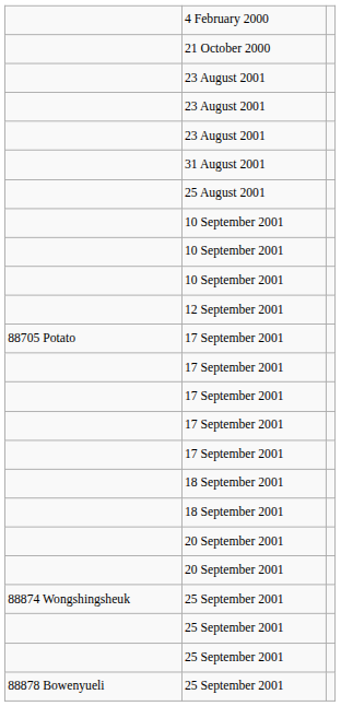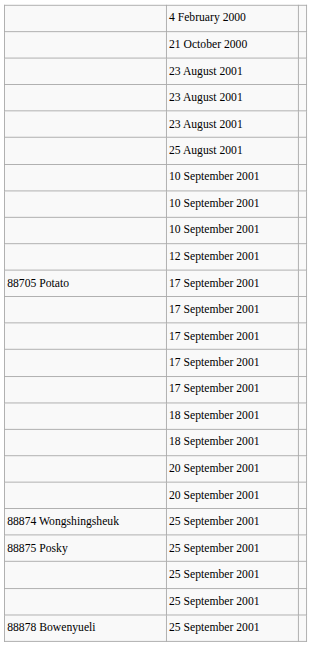 <table class="wikitable" style="font-size: 80%; float: left; width: 26em; margin-right: 1em; height: 700px">
 <tr>
 <td></td>
 <td>4 February 2000</td>
 <td></td>
 </tr>
 <tr>
 <td></td>
 <td>21 October 2000</td>
 <td></td>
 </tr>
 <tr>
 <td></td>
 <td>23 August 2001</td>
 <td></td>
 </tr>
 <tr>
 <td></td>
 <td>23 August 2001</td>
 <td></td>
 </tr>
 <tr>
 <td></td>
 <td>23 August 2001</td>
-<td></td>
-</tr>
-<tr>
-<td></td>
-<td>31 August 2001</td>
 <td></td>
 </tr>
 <tr>
 <td></td>
 <td>25 August 2001</td>
 <td></td>
 </tr>
 <tr>
 <td></td>
 <td>10 September 2001</td>
 <td></td>
 </tr>
 <tr>
 <td></td>
 <td>10 September 2001</td>
 <td></td>
 </tr>
 <tr>
 <td></td>
 <td>10 September 2001</td>
 <td></td>
 </tr>
 <tr>
 <td></td>
 <td>12 September 2001</td>
 <td></td>
 </tr>
 <tr>
 <td>88705 Potato</td>
 <td>17 September 2001</td>
 <td></td>
 </tr>
 <tr>
 <td></td>
 <td>17 September 2001</td>
 <td></td>
 </tr>
 <tr>
 <td></td>
 <td>17 September 2001</td>
 <td></td>
 </tr>
 <tr>
 <td></td>
 <td>17 September 2001</td>
 <td></td>
 </tr>
 <tr>
 <td></td>
 <td>17 September 2001</td>
 <td></td>
 </tr>
 <tr>
 <td></td>
 <td>18 September 2001</td>
 <td></td>
 </tr>
 <tr>
 <td></td>
 <td>18 September 2001</td>
 <td></td>
 </tr>
 <tr>
 <td></td>
 <td>20 September 2001</td>
 <td></td>
 </tr>
 <tr>
 <td></td>
 <td>20 September 2001</td>
 <td></td>
 </tr>
 <tr>
 <td>88874 Wongshingsheuk</td>
 <td>25 September 2001</td>
 <td></td>
 </tr>
 <tr>
+<td>88875 Posky</td>
+<td>25 September 2001</td>
+<td></td>
+</tr>
+<tr>
 <td></td>
 <td>25 September 2001</td>
 <td></td>
 </tr>
 <tr>
 <td></td>
 <td>25 September 2001</td>
 <td></td>
 </tr>
 <tr>
 <td>88878 Bowenyueli</td>
 <td>25 September 2001</td>
 <td></td>
 </tr>
 </table>
